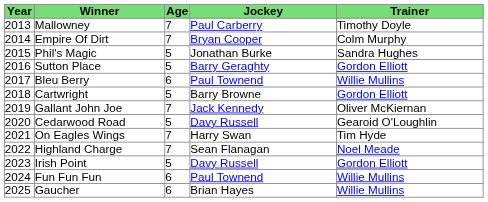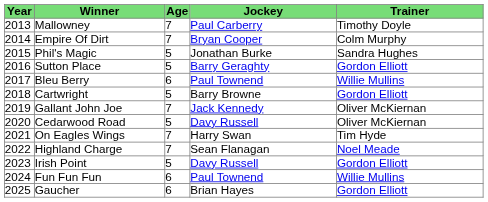 <table class = "sortable" | border="1" cellpadding="0" style="border-collapse: collapse; font-size:90%">
 <tr bgcolor="#77dd77" align="center">
 <th style="width:36px"><strong>Year</strong></th>
 <th style="width:160px"><strong>Winner</strong></th>
 <th style="width:30px"><strong>Age</strong></th>
 <th style="width:180px"><strong>Jockey</strong></th>
 <th style="width:180px"><strong>Trainer</strong></th>
 </tr>
 <tr>
 <td>2013</td>
 <td>Mallowney</td>
 <td>7</td>
 <td><a href='#'>Paul Carberry</a></td>
 <td>Timothy Doyle</td>
 </tr>
 <tr>
 <td>2014</td>
 <td>Empire Of Dirt</td>
 <td>7</td>
 <td><a href='#'>Bryan Cooper</a></td>
 <td>Colm Murphy</td>
 </tr>
 <tr>
 <td>2015</td>
 <td>Phil's Magic</td>
 <td>5</td>
 <td>Jonathan Burke</td>
 <td>Sandra Hughes</td>
 </tr>
 <tr>
 <td>2016</td>
 <td>Sutton Place</td>
 <td>5</td>
 <td><a href='#'>Barry Geraghty</a></td>
 <td><a href='#'>Gordon Elliott</a></td>
 </tr>
 <tr>
 <td>2017</td>
 <td>Bleu Berry</td>
 <td>6</td>
 <td><a href='#'>Paul Townend</a></td>
 <td><a href='#'>Willie Mullins</a></td>
 </tr>
 <tr>
 <td>2018</td>
 <td>Cartwright</td>
 <td>5</td>
 <td>Barry Browne</td>
 <td><a href='#'>Gordon Elliott</a></td>
 </tr>
 <tr>
 <td>2019</td>
 <td>Gallant John Joe</td>
 <td>7</td>
 <td><a href='#'>Jack Kennedy</a></td>
 <td>Oliver McKiernan</td>
 </tr>
 <tr>
 <td>2020</td>
 <td>Cedarwood Road</td>
 <td>5</td>
 <td><a href='#'>Davy Russell</a></td>
-<td>Gearoid O'Loughlin</td>
+<td>Oliver McKiernan</td>
 </tr>
 <tr>
 <td>2021</td>
 <td>On Eagles Wings</td>
 <td>7</td>
 <td>Harry Swan</td>
 <td>Tim Hyde</td>
 </tr>
 <tr>
 <td>2022</td>
 <td>Highland Charge</td>
 <td>7</td>
 <td>Sean Flanagan</td>
 <td><a href='#'>Noel Meade</a></td>
 </tr>
 <tr>
 <td>2023</td>
 <td>Irish Point</td>
 <td>5</td>
 <td><a href='#'>Davy Russell</a></td>
 <td><a href='#'>Gordon Elliott</a></td>
 </tr>
 <tr>
 <td>2024</td>
 <td>Fun Fun Fun</td>
 <td>6</td>
 <td><a href='#'>Paul Townend</a></td>
 <td><a href='#'>Willie Mullins</a></td>
 </tr>
 <tr>
 <td>2025</td>
 <td>Gaucher</td>
 <td>6</td>
 <td>Brian Hayes</td>
-<td><a href='#'>Willie Mullins</a></td>
+<td><a href='#'>Gordon Elliott</a></td>
 </tr>
 </table>
